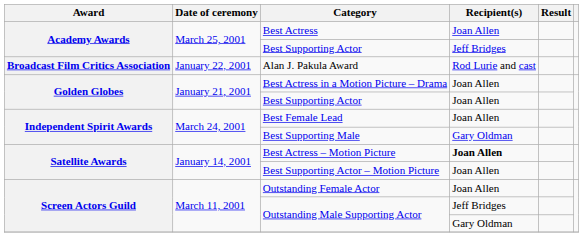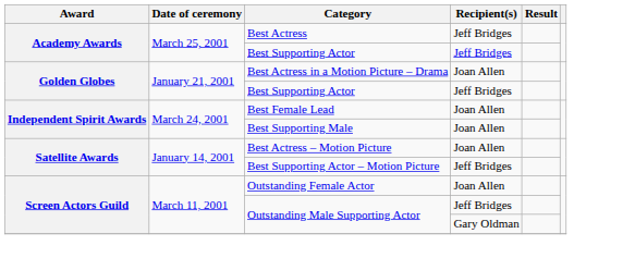 <table class="wikitable plainrowheaders sortable">
 <tr>
 <th scope="col">Award</th>
 <th scope="col">Date of ceremony</th>
 <th scope="col">Category</th>
 <th scope="col">Recipient(s)</th>
 <th scope="col">Result</th>
 <th scope="col" class="unsortable"></th>
 </tr>
 <tr>
 <th scope="row" rowspan=2><a href='#'>Academy Awards</a></th>
 <td rowspan="2"><a href='#'>March 25, 2001</a></td>
 <td><a href='#'>Best Actress</a></td>
-<td><a href='#'>Joan Allen</a></td>
+<td>Jeff Bridges</td>
 <td></td>
 <td rowspan="2"></td>
 </tr>
 <tr>
 <td><a href='#'>Best Supporting Actor</a></td>
 <td><a href='#'>Jeff Bridges</a></td>
 <td></td>
-</tr>
-<tr>
-<th scope="row"><a href='#'>Broadcast Film Critics Association</a></th>
-<td rowspan="1"><a href='#'>January 22, 2001</a></td>
-<td>Alan J. Pakula Award</td>
-<td><a href='#'>Rod Lurie</a> and <a href='#'>cast</a></td>
-<td></td>
-<td rowspan="1"></td>
 </tr>
 <tr>
 <th scope="row" rowspan=2><a href='#'>Golden Globes</a></th>
 <td rowspan="2"><a href='#'>January 21, 2001</a></td>
 <td><a href='#'>Best Actress in a Motion Picture – Drama</a></td>
 <td>Joan Allen</td>
 <td></td>
 <td rowspan="2"></td>
 </tr>
 <tr>
 <td><a href='#'>Best Supporting Actor</a></td>
-<td>Joan Allen</td>
+<td>Jeff Bridges</td>
 <td></td>
 </tr>
 <tr>
 <th scope="row" rowspan=2><a href='#'>Independent Spirit Awards</a></th>
 <td rowspan="2"><a href='#'>March 24, 2001</a></td>
 <td><a href='#'>Best Female Lead</a></td>
 <td>Joan Allen</td>
 <td></td>
 <td rowspan="2"></td>
 </tr>
 <tr>
 <td><a href='#'>Best Supporting Male</a></td>
-<td><a href='#'>Gary Oldman</a></td>
+<td>Joan Allen</td>
 <td></td>
 </tr>
 <tr>
 <th scope="row" rowspan=2><a href='#'>Satellite Awards</a></th>
 <td rowspan="2"><a href='#'>January 14, 2001</a></td>
 <td><a href='#'>Best Actress – Motion Picture</a></td>
-<td><strong>Joan Allen</strong></td>
+<td>Joan Allen</td>
 <td></td>
 <td rowspan="2"></td>
 </tr>
 <tr>
 <td><a href='#'>Best Supporting Actor – Motion Picture</a></td>
-<td>Joan Allen</td>
+<td>Jeff Bridges</td>
 <td></td>
 </tr>
 <tr>
 <th scope="row" rowspan=3><a href='#'>Screen Actors Guild</a></th>
 <td rowspan="3"><a href='#'>March 11, 2001</a></td>
 <td><a href='#'>Outstanding Female Actor</a></td>
 <td>Joan Allen</td>
 <td></td>
 <td rowspan="3"></td>
 </tr>
 <tr>
 <td rowspan="2"><a href='#'>Outstanding Male Supporting Actor</a></td>
 <td>Jeff Bridges</td>
 <td></td>
 </tr>
 <tr>
 <td>Gary Oldman</td>
 <td></td>
 </tr>
 <tr>
 </tr>
 </table>
